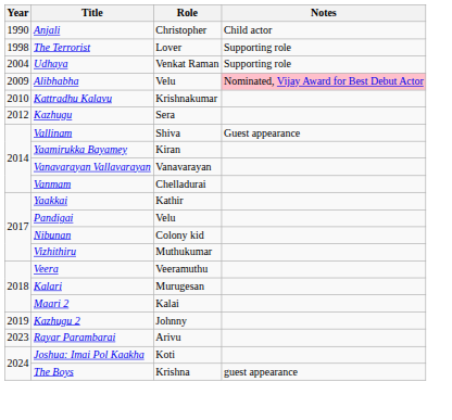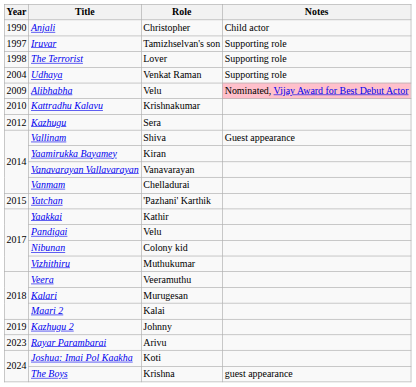 <table class="wikitable sortable">
 <tr style="text-align:center;">
 <th>Year</th>
 <th>Title</th>
 <th>Role</th>
 <th class="unsortable">Notes</th>
 </tr>
 <tr>
 <td>1990</td>
 <td><em><a href='#'>Anjali</a></em></td>
 <td>Christopher</td>
 <td>Child actor</td>
+</tr>
+<tr>
+<td>1997</td>
+<td><em><a href='#'>Iruvar</a></em></td>
+<td>Tamizhselvan's son</td>
+<td>Supporting role</td>
 </tr>
 <tr>
 <td>1998</td>
 <td><em><a href='#'>The Terrorist</a></em></td>
 <td>Lover</td>
 <td>Supporting role</td>
 </tr>
 <tr>
 <td>2004</td>
 <td><em><a href='#'>Udhaya</a></em></td>
 <td>Venkat Raman</td>
 <td>Supporting role</td>
 </tr>
 <tr>
 <td>2009</td>
 <td><em><a href='#'>Alibhabha</a></em></td>
 <td>Velu</td>
 <td style="background: pink;">Nominated, <a href='#'>Vijay Award for Best Debut Actor</a></td>
 </tr>
 <tr>
 <td>2010</td>
 <td><em><a href='#'>Kattradhu Kalavu</a></em></td>
 <td>Krishnakumar</td>
 <td></td>
 </tr>
 <tr>
 <td>2012</td>
 <td><em><a href='#'>Kazhugu</a></em></td>
 <td>Sera</td>
 <td></td>
 </tr>
 <tr>
 <td rowspan=4>2014</td>
 <td><em><a href='#'>Vallinam</a></em></td>
 <td>Shiva</td>
 <td>Guest appearance</td>
 </tr>
 <tr>
 <td><em><a href='#'>Yaamirukka Bayamey</a></em></td>
 <td>Kiran</td>
 <td></td>
 </tr>
 <tr>
 <td><em><a href='#'>Vanavarayan Vallavarayan</a></em></td>
 <td>Vanavarayan</td>
 <td></td>
 </tr>
 <tr>
 <td><em><a href='#'>Vanmam</a></em></td>
 <td>Chelladurai</td>
+<td></td>
+</tr>
+<tr>
+<td>2015</td>
+<td><em><a href='#'>Yatchan</a></em></td>
+<td>'Pazhani' Karthik</td>
 <td></td>
 </tr>
 <tr>
 <td rowspan=4>2017</td>
 <td><em><a href='#'>Yaakkai</a></em></td>
 <td>Kathir</td>
 <td></td>
 </tr>
 <tr>
 <td><em><a href='#'>Pandigai</a></em></td>
 <td>Velu</td>
 <td></td>
 </tr>
 <tr>
 <td><em><a href='#'>Nibunan</a></em></td>
 <td>Colony kid</td>
 <td></td>
 </tr>
 <tr>
 <td><em><a href='#'>Vizhithiru</a></em></td>
 <td>Muthukumar</td>
 <td></td>
 </tr>
 <tr>
 <td rowspan=3>2018</td>
 <td><em><a href='#'>Veera</a></em></td>
 <td>Veeramuthu</td>
 <td></td>
 </tr>
 <tr>
 <td><em><a href='#'>Kalari</a></em></td>
 <td>Murugesan</td>
 <td></td>
 </tr>
 <tr>
 <td><em><a href='#'>Maari 2</a></em></td>
 <td>Kalai</td>
 <td></td>
 </tr>
 <tr>
 <td>2019</td>
 <td><em><a href='#'>Kazhugu 2</a></em></td>
 <td>Johnny</td>
 <td></td>
 </tr>
 <tr>
 <td>2023</td>
 <td><em><a href='#'>Rayar Parambarai</a></em></td>
 <td>Arivu</td>
 <td></td>
 </tr>
 <tr>
 <td rowspan="2">2024</td>
 <td><em><a href='#'>Joshua: Imai Pol Kaakha</a></em></td>
 <td>Koti</td>
 <td></td>
 </tr>
 <tr>
 <td><em><a href='#'>The Boys</a></em></td>
 <td>Krishna</td>
 <td>guest appearance</td>
 </tr>
 </table>
